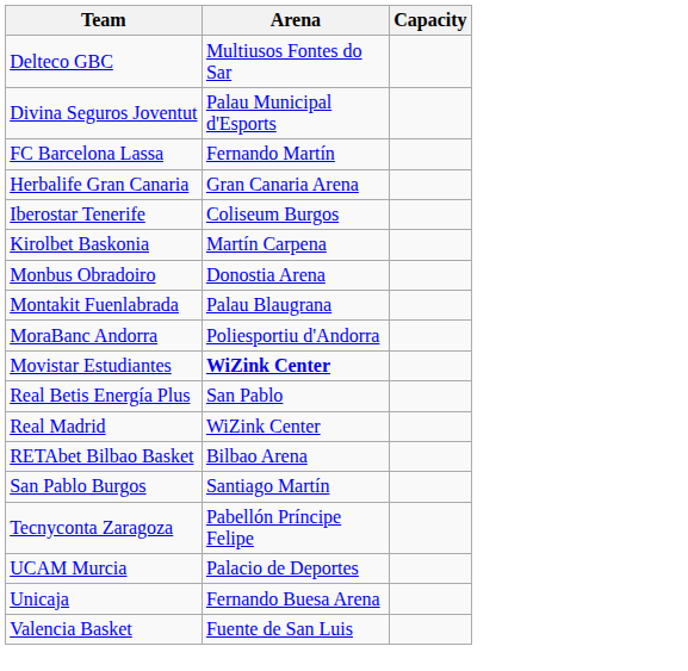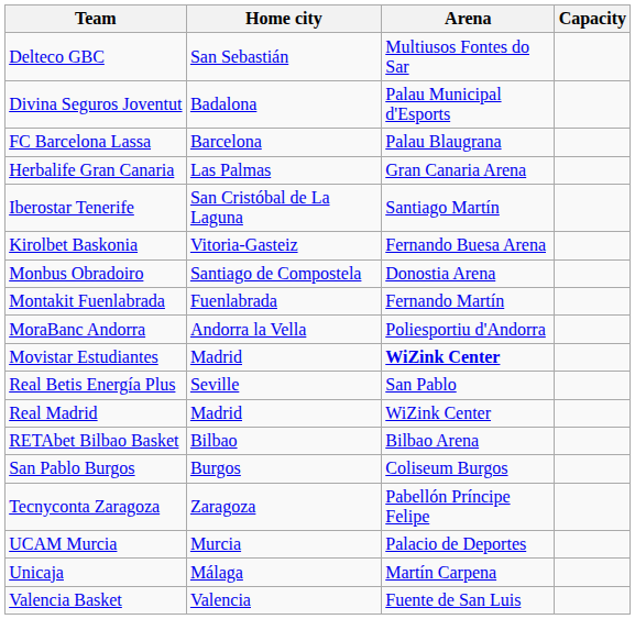 <table class="wikitable sortable">
 <tr>
 <th>Team</th>
+<th width=170>Home city</th>
 <th width=150>Arena</th>
 <th>Capacity</th>
 </tr>
 <tr>
 <td><a href='#'>Delteco GBC</a></td>
+<td><a href='#'>San Sebastián</a></td>
 <td><a href='#'>Multiusos Fontes do Sar</a></td>
 <td style="text-align:center"></td>
 </tr>
 <tr>
 <td><a href='#'>Divina Seguros Joventut</a></td>
+<td><a href='#'>Badalona</a></td>
 <td><a href='#'>Palau Municipal d'Esports</a></td>
 <td style="text-align:center"></td>
 </tr>
 <tr>
 <td><a href='#'>FC Barcelona Lassa</a></td>
-<td><a href='#'>Fernando Martín</a></td>
+<td><a href='#'>Barcelona</a></td>
+<td><a href='#'>Palau Blaugrana</a></td>
 <td style="text-align:center"></td>
 </tr>
 <tr>
 <td><a href='#'>Herbalife Gran Canaria</a></td>
+<td><a href='#'>Las Palmas</a></td>
 <td><a href='#'>Gran Canaria Arena</a></td>
 <td style="text-align:center"></td>
 </tr>
 <tr>
 <td><a href='#'>Iberostar Tenerife</a></td>
-<td><a href='#'>Coliseum Burgos</a></td>
+<td><a href='#'>San Cristóbal de La Laguna</a></td>
+<td><a href='#'>Santiago Martín</a></td>
 <td style="text-align:center"></td>
 </tr>
 <tr>
 <td><a href='#'>Kirolbet Baskonia</a></td>
-<td><a href='#'>Martín Carpena</a></td>
+<td><a href='#'>Vitoria-Gasteiz</a></td>
+<td><a href='#'>Fernando Buesa Arena</a></td>
 <td style="text-align:center"></td>
 </tr>
 <tr>
 <td><a href='#'>Monbus Obradoiro</a></td>
+<td><a href='#'>Santiago de Compostela</a></td>
 <td><a href='#'>Donostia Arena</a></td>
 <td style="text-align:center"></td>
 </tr>
 <tr>
 <td><a href='#'>Montakit Fuenlabrada</a></td>
-<td><a href='#'>Palau Blaugrana</a></td>
+<td><a href='#'>Fuenlabrada</a></td>
+<td><a href='#'>Fernando Martín</a></td>
 <td style="text-align:center"></td>
 </tr>
 <tr>
 <td><a href='#'>MoraBanc Andorra</a></td>
+<td><a href='#'>Andorra la Vella</a></td>
 <td><a href='#'>Poliesportiu d'Andorra</a></td>
 <td style="text-align:center"></td>
 </tr>
 <tr>
 <td><a href='#'>Movistar Estudiantes</a></td>
+<td><a href='#'>Madrid</a></td>
 <td><strong><a href='#'>WiZink Center</a></strong></td>
 <td style="text-align:center"></td>
 </tr>
 <tr>
 <td><a href='#'>Real Betis Energía Plus</a></td>
+<td><a href='#'>Seville</a></td>
 <td><a href='#'>San Pablo</a></td>
 <td style="text-align:center"></td>
 </tr>
 <tr>
 <td><a href='#'>Real Madrid</a></td>
+<td><a href='#'>Madrid</a></td>
 <td><a href='#'>WiZink Center</a></td>
 <td style="text-align:center"></td>
 </tr>
 <tr>
 <td><a href='#'>RETAbet Bilbao Basket</a></td>
+<td><a href='#'>Bilbao</a></td>
 <td><a href='#'>Bilbao Arena</a></td>
 <td style="text-align:center"></td>
 </tr>
 <tr>
 <td><a href='#'>San Pablo Burgos</a></td>
-<td><a href='#'>Santiago Martín</a></td>
+<td><a href='#'>Burgos</a></td>
+<td><a href='#'>Coliseum Burgos</a></td>
 <td align="center"></td>
 </tr>
 <tr>
 <td><a href='#'>Tecnyconta Zaragoza</a></td>
+<td><a href='#'>Zaragoza</a></td>
 <td><a href='#'>Pabellón Príncipe Felipe</a></td>
 <td style="text-align:center"></td>
 </tr>
 <tr>
 <td><a href='#'>UCAM Murcia</a></td>
+<td><a href='#'>Murcia</a></td>
 <td><a href='#'>Palacio de Deportes</a></td>
 <td style="text-align:center"></td>
 </tr>
 <tr>
 <td><a href='#'>Unicaja</a></td>
-<td><a href='#'>Fernando Buesa Arena</a></td>
+<td><a href='#'>Málaga</a></td>
+<td><a href='#'>Martín Carpena</a></td>
 <td style="text-align:center"></td>
 </tr>
 <tr>
 <td><a href='#'>Valencia Basket</a></td>
+<td><a href='#'>Valencia</a></td>
 <td><a href='#'>Fuente de San Luis</a></td>
 <td style="text-align:center"></td>
 </tr>
 </table>
